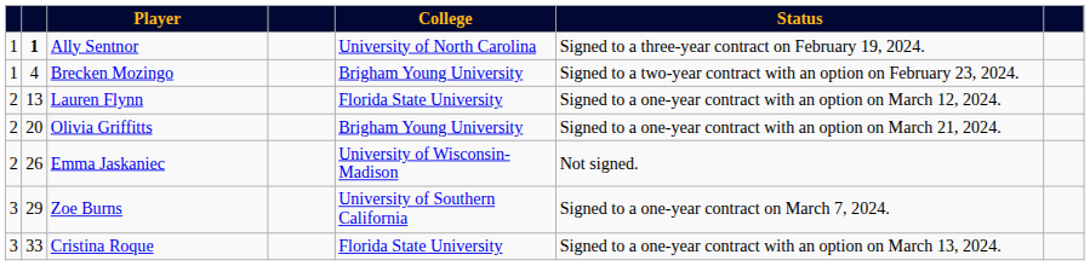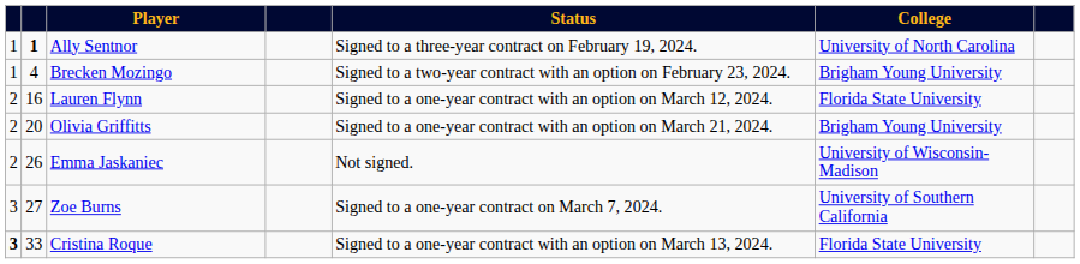 <table class="wikitable sortable" style="text-align:left;">
 <tr>
 <th style="background:#000833; color:#FDB71A;"></th>
 <th style="background:#000833; color:#FDB71A;"></th>
 <th style="background:#000833; color:#FDB71A; width:200px;">Player</th>
 <th style="background:#000833; color:#FDB71A; width:55px;"></th>
+<th style="background:#000833; color:#FDB71A; width:450px;">Status</th>
 <th style="background:#000833; color:#FDB71A; width:200px;">College</th>
-<th style="background:#000833; color:#FDB71A; width:450px;">Status</th>
 <th style="background:#000833; color:#FDB71A; width:30px;"></th>
 </tr>
 <tr>
 <td align="center">1</td>
 <td align="center"><strong>1</strong></td>
 <td> <a href='#'>Ally Sentnor</a></td>
 <td align="center"></td>
+<td>Signed to a three-year contract on February 19, 2024.</td>
 <td><a href='#'>University of North Carolina</a></td>
-<td>Signed to a three-year contract on February 19, 2024.</td>
 <td></td>
 </tr>
 <tr>
 <td align="center">1</td>
 <td align="center">4</td>
 <td> <a href='#'>Brecken Mozingo</a></td>
 <td></td>
+<td>Signed to a two-year contract with an option on February 23, 2024.</td>
 <td><a href='#'>Brigham Young University</a></td>
-<td>Signed to a two-year contract with an option on February 23, 2024.</td>
 <td></td>
 </tr>
 <tr>
 <td align="center">2</td>
-<td align="center">13</td>
+<td align="center">16</td>
 <td> <a href='#'>Lauren Flynn</a></td>
 <td></td>
+<td>Signed to a one-year contract with an option on March 12, 2024.</td>
 <td><a href='#'>Florida State University</a></td>
-<td>Signed to a one-year contract with an option on March 12, 2024.</td>
 <td></td>
 </tr>
 <tr>
 <td align="center">2</td>
 <td align="center">20</td>
 <td> <a href='#'>Olivia Griffitts</a></td>
 <td></td>
+<td>Signed to a one-year contract with an option on March 21, 2024.</td>
 <td><a href='#'>Brigham Young University</a></td>
-<td>Signed to a one-year contract with an option on March 21, 2024.</td>
 <td></td>
 </tr>
 <tr>
 <td align="center">2</td>
 <td align="center">26</td>
 <td> <a href='#'>Emma Jaskaniec</a></td>
 <td></td>
+<td>Not signed.</td>
 <td><a href='#'>University of Wisconsin-Madison</a></td>
-<td>Not signed.</td>
 <td></td>
 </tr>
 <tr>
 <td align="center">3</td>
-<td align="center">29</td>
+<td align="center">27</td>
 <td> <a href='#'>Zoe Burns</a></td>
 <td></td>
+<td>Signed to a one-year contract on March 7, 2024.</td>
 <td><a href='#'>University of Southern California</a></td>
-<td>Signed to a one-year contract on March 7, 2024.</td>
 <td></td>
 </tr>
 <tr>
-<td align="center">3</td>
+<td align="center"><strong>3</strong></td>
 <td align="center">33</td>
 <td> <a href='#'>Cristina Roque</a></td>
 <td></td>
+<td>Signed to a one-year contract with an option on March 13, 2024.</td>
 <td><a href='#'>Florida State University</a></td>
-<td>Signed to a one-year contract with an option on March 13, 2024.</td>
 <td></td>
 </tr>
 </table>
